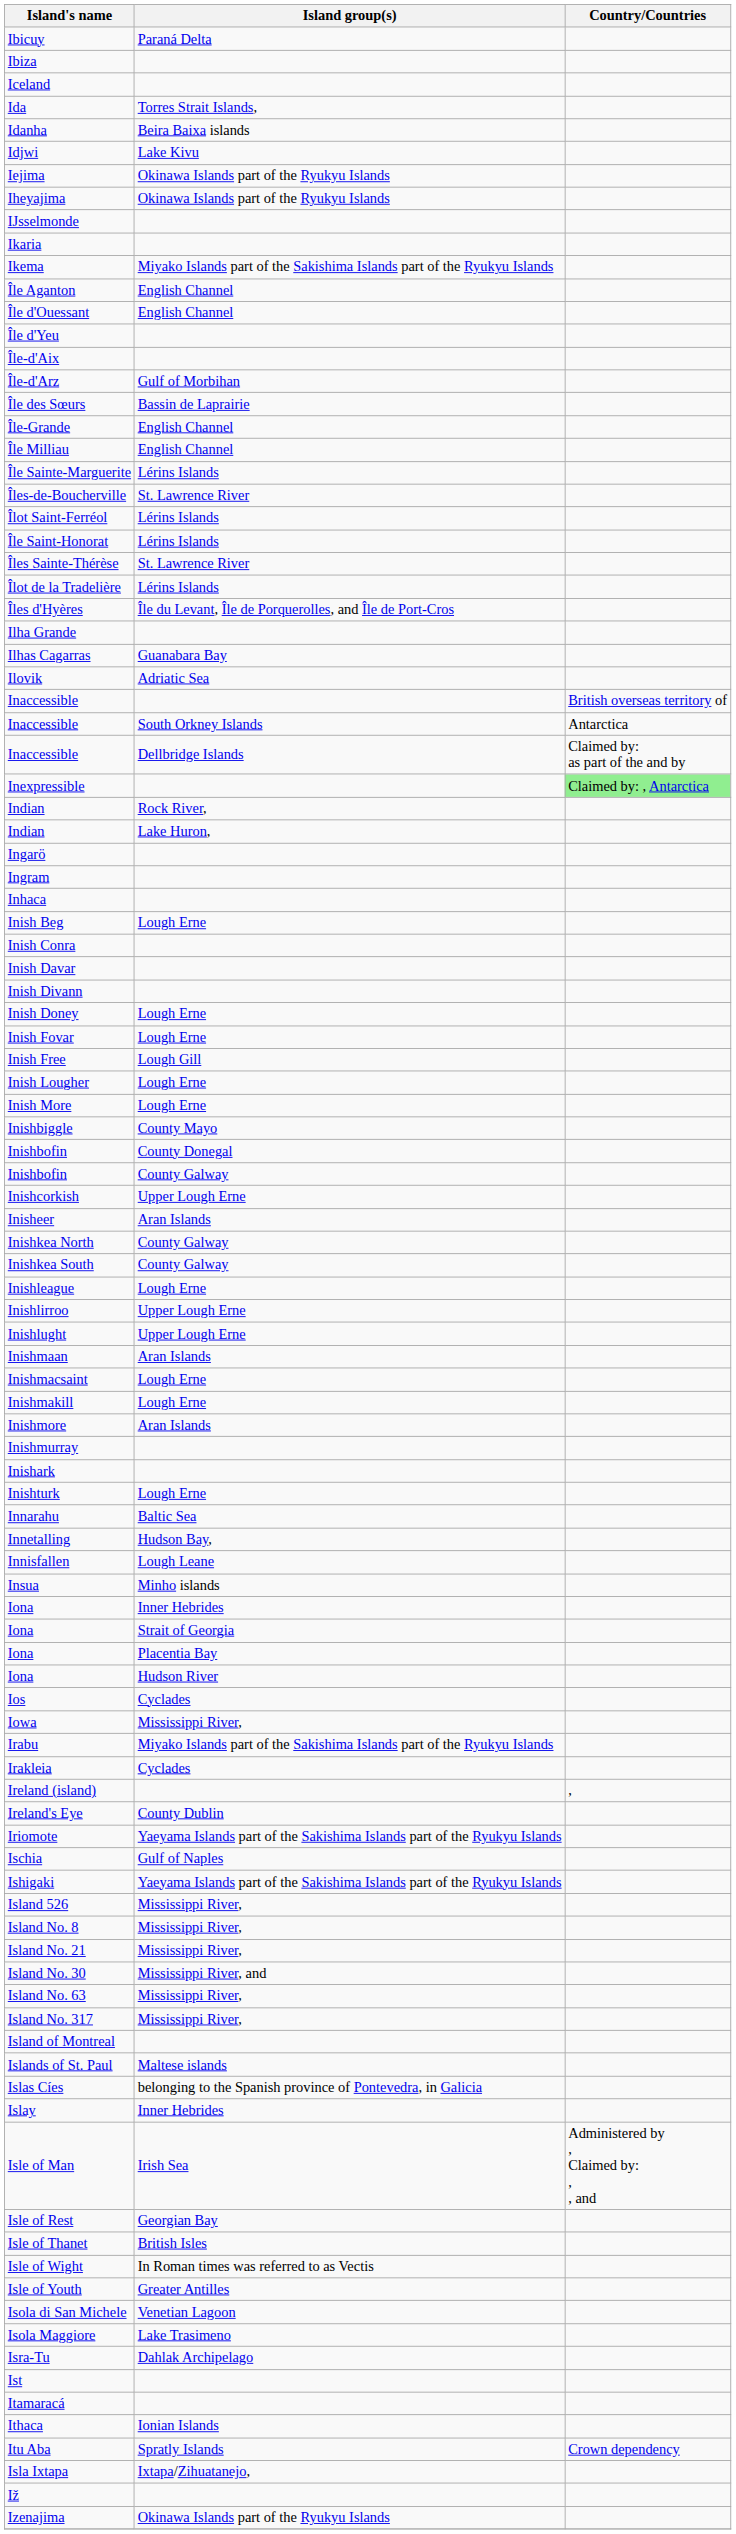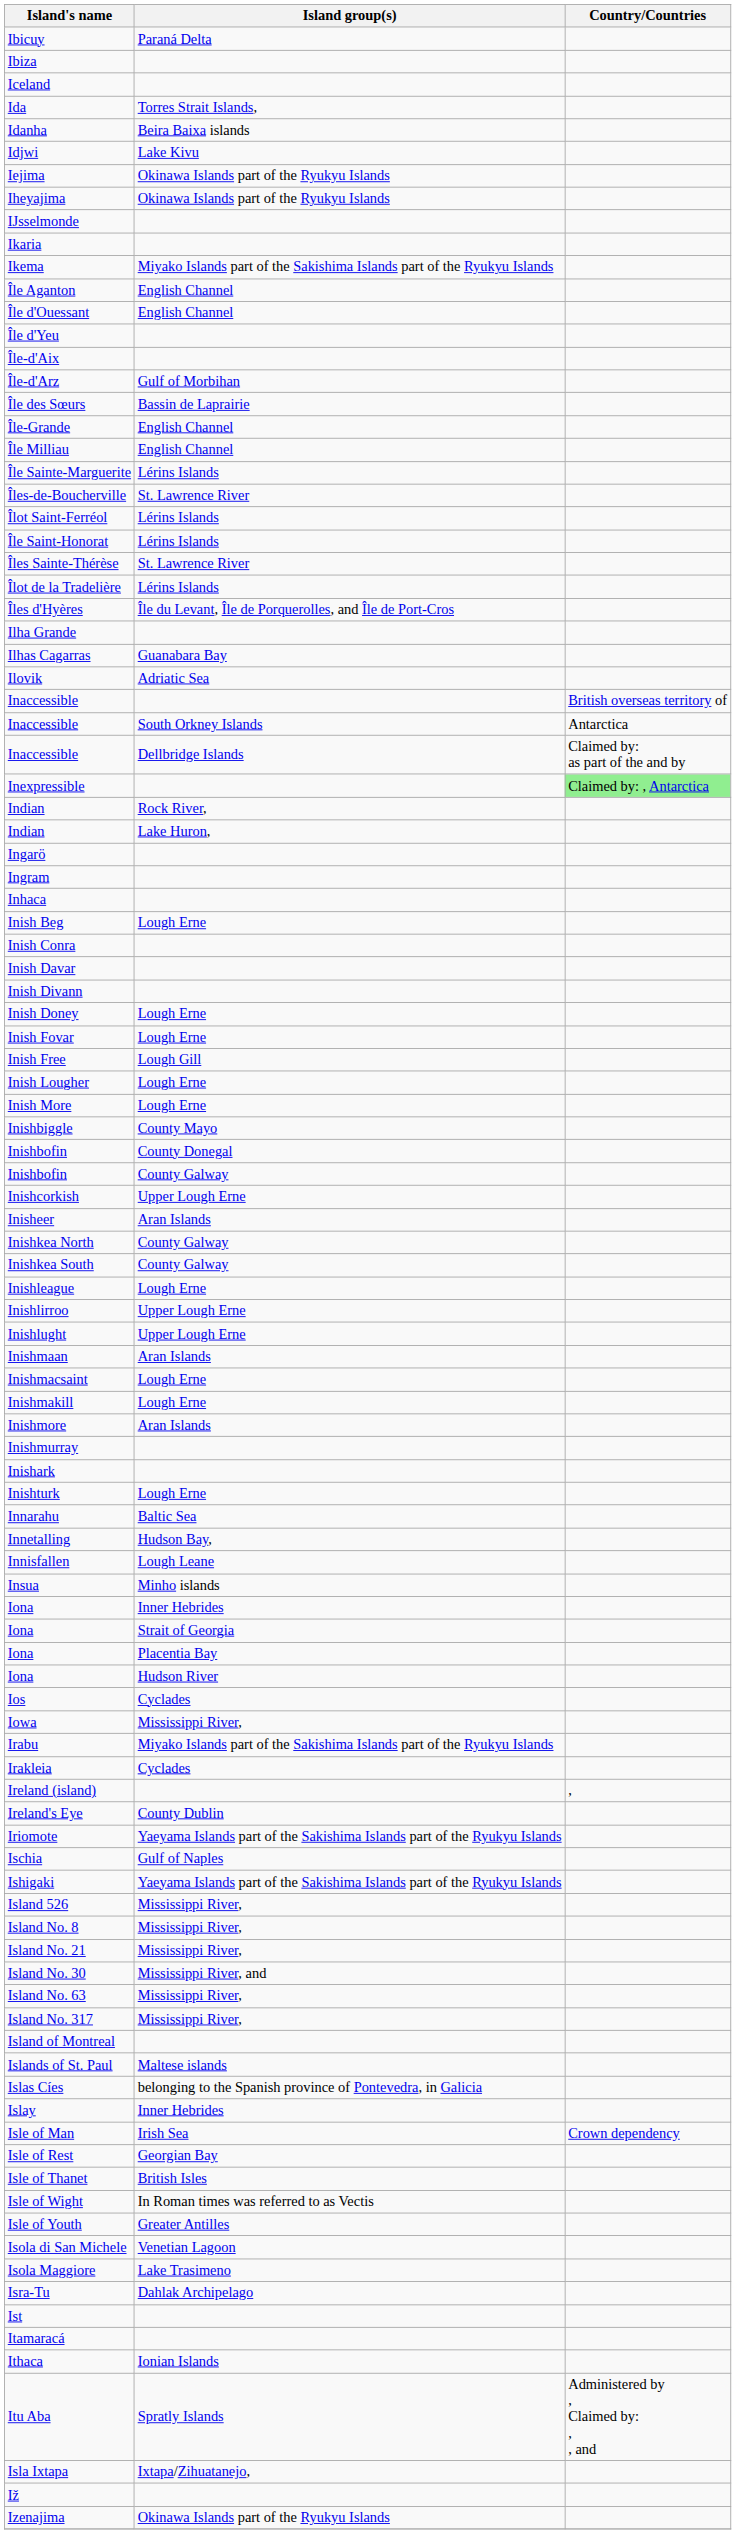 <table class="wikitable">
 <tr>
 <th>Island's name</th>
 <th>Island group(s)</th>
 <th>Country/Countries</th>
 </tr>
 <tr>
 <td><a href='#'>Ibicuy</a></td>
 <td><a href='#'>Paraná Delta</a></td>
 <td></td>
 </tr>
 <tr>
 <td><a href='#'>Ibiza</a></td>
 <td></td>
 <td></td>
 </tr>
 <tr>
 <td><a href='#'>Iceland</a></td>
 <td></td>
 <td></td>
 </tr>
 <tr>
 <td><a href='#'>Ida</a></td>
 <td><a href='#'>Torres Strait Islands</a>, </td>
 <td></td>
 </tr>
 <tr>
 <td><a href='#'>Idanha</a></td>
 <td><a href='#'>Beira Baixa</a> islands</td>
 <td></td>
 </tr>
 <tr>
 <td><a href='#'>Idjwi</a></td>
 <td><a href='#'>Lake Kivu</a></td>
 <td></td>
 </tr>
 <tr>
 <td><a href='#'>Iejima</a></td>
 <td><a href='#'>Okinawa Islands</a> part of the <a href='#'>Ryukyu Islands</a></td>
 <td></td>
 </tr>
 <tr>
 <td><a href='#'>Iheyajima</a></td>
 <td><a href='#'>Okinawa Islands</a> part of the <a href='#'>Ryukyu Islands</a></td>
 <td></td>
 </tr>
 <tr>
 <td><a href='#'>IJsselmonde</a></td>
 <td></td>
 <td></td>
 </tr>
 <tr>
 <td><a href='#'>Ikaria</a></td>
 <td></td>
 <td></td>
 </tr>
 <tr>
 <td><a href='#'>Ikema</a></td>
 <td><a href='#'>Miyako Islands</a> part of the <a href='#'>Sakishima Islands</a> part of the <a href='#'>Ryukyu Islands</a></td>
 <td></td>
 </tr>
 <tr>
 <td><a href='#'>Île Aganton</a></td>
 <td><a href='#'>English Channel</a></td>
 <td></td>
 </tr>
 <tr>
 <td><a href='#'>Île d'Ouessant</a></td>
 <td><a href='#'>English Channel</a></td>
 <td></td>
 </tr>
 <tr>
 <td><a href='#'>Île d'Yeu</a></td>
 <td></td>
 <td></td>
 </tr>
 <tr>
 <td><a href='#'>Île-d'Aix</a></td>
 <td></td>
 <td></td>
 </tr>
 <tr>
 <td><a href='#'>Île-d'Arz</a></td>
 <td><a href='#'>Gulf of Morbihan</a></td>
 <td></td>
 </tr>
 <tr>
 <td><a href='#'>Île des Sœurs</a></td>
 <td><a href='#'>Bassin de Laprairie</a></td>
 <td></td>
 </tr>
 <tr>
 <td><a href='#'>Île-Grande</a></td>
 <td><a href='#'>English Channel</a></td>
 <td></td>
 </tr>
 <tr>
 <td><a href='#'>Île Milliau</a></td>
 <td><a href='#'>English Channel</a></td>
 <td></td>
 </tr>
 <tr>
 <td><a href='#'>Île Sainte-Marguerite</a></td>
 <td><a href='#'>Lérins Islands</a></td>
 <td></td>
 </tr>
 <tr>
 <td><a href='#'>Îles-de-Boucherville</a></td>
 <td><a href='#'>St. Lawrence River</a></td>
 <td></td>
 </tr>
 <tr>
 <td><a href='#'>Îlot Saint-Ferréol</a></td>
 <td><a href='#'>Lérins Islands</a></td>
 <td></td>
 </tr>
 <tr>
 <td><a href='#'>Île Saint-Honorat</a></td>
 <td><a href='#'>Lérins Islands</a></td>
 <td></td>
 </tr>
 <tr>
 <td><a href='#'>Îles Sainte-Thérèse</a></td>
 <td><a href='#'>St. Lawrence River</a></td>
 <td></td>
 </tr>
 <tr>
 <td><a href='#'>Îlot de la Tradelière</a></td>
 <td><a href='#'>Lérins Islands</a></td>
 <td></td>
 </tr>
 <tr>
 <td><a href='#'>Îles d'Hyères</a></td>
 <td><a href='#'>Île du Levant</a>, <a href='#'>Île de Porquerolles</a>, and <a href='#'>Île de Port-Cros</a></td>
 <td></td>
 </tr>
 <tr>
 <td><a href='#'>Ilha Grande</a></td>
 <td></td>
 <td></td>
 </tr>
 <tr>
 <td><a href='#'>Ilhas Cagarras</a></td>
 <td><a href='#'>Guanabara Bay</a></td>
 <td></td>
 </tr>
 <tr>
 <td><a href='#'>Ilovik</a></td>
 <td><a href='#'>Adriatic Sea</a></td>
 <td></td>
 </tr>
 <tr>
 <td><a href='#'>Inaccessible</a></td>
 <td></td>
 <td> <a href='#'>British overseas territory</a> of </td>
 </tr>
 <tr>
 <td><a href='#'>Inaccessible</a></td>
 <td><a href='#'>South Orkney Islands</a></td>
 <td>Antarctica</td>
 </tr>
 <tr>
 <td><a href='#'>Inaccessible</a></td>
 <td><a href='#'>Dellbridge Islands</a></td>
 <td>Claimed by: <br>  as part of the  and by <br></td>
 </tr>
 <tr>
 <td><a href='#'>Inexpressible</a></td>
 <td></td>
 <td style="background: lightgreen;">Claimed by: ,  <a href='#'>Antarctica</a></td>
 </tr>
 <tr>
 <td><a href='#'>Indian</a></td>
 <td><a href='#'>Rock River</a>, </td>
 <td></td>
 </tr>
 <tr>
 <td><a href='#'>Indian</a></td>
 <td><a href='#'>Lake Huron</a>, </td>
 <td></td>
 </tr>
 <tr>
 <td><a href='#'>Ingarö</a></td>
 <td></td>
 <td></td>
 </tr>
 <tr>
 <td><a href='#'>Ingram</a></td>
 <td></td>
 <td></td>
 </tr>
 <tr>
 <td><a href='#'>Inhaca</a></td>
 <td></td>
 <td></td>
 </tr>
 <tr>
 <td><a href='#'>Inish Beg</a></td>
 <td><a href='#'>Lough Erne</a></td>
 <td></td>
 </tr>
 <tr>
 <td><a href='#'>Inish Conra</a></td>
 <td></td>
 <td></td>
 </tr>
 <tr>
 <td><a href='#'>Inish Davar</a></td>
 <td></td>
 <td></td>
 </tr>
 <tr>
 <td><a href='#'>Inish Divann</a></td>
 <td></td>
 <td></td>
 </tr>
 <tr>
 <td><a href='#'>Inish Doney</a></td>
 <td><a href='#'>Lough Erne</a></td>
 <td></td>
 </tr>
 <tr>
 <td><a href='#'>Inish Fovar</a></td>
 <td><a href='#'>Lough Erne</a></td>
 <td></td>
 </tr>
 <tr>
 <td><a href='#'>Inish Free</a></td>
 <td><a href='#'>Lough Gill</a></td>
 <td></td>
 </tr>
 <tr>
 <td><a href='#'>Inish Lougher</a></td>
 <td><a href='#'>Lough Erne</a></td>
 <td></td>
 </tr>
 <tr>
 <td><a href='#'>Inish More</a></td>
 <td><a href='#'>Lough Erne</a></td>
 <td></td>
 </tr>
 <tr>
 <td><a href='#'>Inishbiggle</a></td>
 <td><a href='#'>County Mayo</a></td>
 <td></td>
 </tr>
 <tr>
 <td><a href='#'>Inishbofin</a></td>
 <td><a href='#'>County Donegal</a></td>
 <td></td>
 </tr>
 <tr>
 <td><a href='#'>Inishbofin</a></td>
 <td><a href='#'>County Galway</a></td>
 <td></td>
 </tr>
 <tr>
 <td><a href='#'>Inishcorkish</a></td>
 <td><a href='#'>Upper Lough Erne</a></td>
 <td></td>
 </tr>
 <tr>
 <td><a href='#'>Inisheer</a></td>
 <td><a href='#'>Aran Islands</a></td>
 <td></td>
 </tr>
 <tr>
 <td><a href='#'>Inishkea North</a></td>
 <td><a href='#'>County Galway</a></td>
 <td></td>
 </tr>
 <tr>
 <td><a href='#'>Inishkea South</a></td>
 <td><a href='#'>County Galway</a></td>
 <td></td>
 </tr>
 <tr>
 <td><a href='#'>Inishleague</a></td>
 <td><a href='#'>Lough Erne</a></td>
 <td></td>
 </tr>
 <tr>
 <td><a href='#'>Inishlirroo</a></td>
 <td><a href='#'>Upper Lough Erne</a></td>
 <td></td>
 </tr>
 <tr>
 <td><a href='#'>Inishlught</a></td>
 <td><a href='#'>Upper Lough Erne</a></td>
 <td></td>
 </tr>
 <tr>
 <td><a href='#'>Inishmaan</a></td>
 <td><a href='#'>Aran Islands</a></td>
 <td></td>
 </tr>
 <tr>
 <td><a href='#'>Inishmacsaint</a></td>
 <td><a href='#'>Lough Erne</a></td>
 <td></td>
 </tr>
 <tr>
 <td><a href='#'>Inishmakill</a></td>
 <td><a href='#'>Lough Erne</a></td>
 <td></td>
 </tr>
 <tr>
 <td><a href='#'>Inishmore</a></td>
 <td><a href='#'>Aran Islands</a></td>
 <td></td>
 </tr>
 <tr>
 <td><a href='#'>Inishmurray</a></td>
 <td></td>
 <td></td>
 </tr>
 <tr>
 <td><a href='#'>Inishark</a></td>
 <td></td>
 <td></td>
 </tr>
 <tr>
 <td><a href='#'>Inishturk</a></td>
 <td><a href='#'>Lough Erne</a></td>
 <td></td>
 </tr>
 <tr>
 <td><a href='#'>Innarahu</a></td>
 <td><a href='#'>Baltic Sea</a></td>
 <td></td>
 </tr>
 <tr>
 <td><a href='#'>Innetalling</a></td>
 <td><a href='#'>Hudson Bay</a>, </td>
 <td></td>
 </tr>
 <tr>
 <td><a href='#'>Innisfallen</a></td>
 <td><a href='#'>Lough Leane</a></td>
 <td></td>
 </tr>
 <tr>
 <td><a href='#'>Insua</a></td>
 <td><a href='#'>Minho</a> islands</td>
 <td></td>
 </tr>
 <tr>
 <td><a href='#'>Iona</a></td>
 <td><a href='#'>Inner Hebrides</a></td>
 <td></td>
 </tr>
 <tr>
 <td><a href='#'>Iona</a></td>
 <td><a href='#'>Strait of Georgia</a></td>
 <td></td>
 </tr>
 <tr>
 <td><a href='#'>Iona</a></td>
 <td><a href='#'>Placentia Bay</a></td>
 <td></td>
 </tr>
 <tr>
 <td><a href='#'>Iona</a></td>
 <td><a href='#'>Hudson River</a></td>
 <td></td>
 </tr>
 <tr>
 <td><a href='#'>Ios</a></td>
 <td><a href='#'>Cyclades</a></td>
 <td></td>
 </tr>
 <tr>
 <td><a href='#'>Iowa</a></td>
 <td><a href='#'>Mississippi River</a>, </td>
 <td></td>
 </tr>
 <tr>
 <td><a href='#'>Irabu</a></td>
 <td><a href='#'>Miyako Islands</a> part of the <a href='#'>Sakishima Islands</a> part of the <a href='#'>Ryukyu Islands</a></td>
 <td></td>
 </tr>
 <tr>
 <td><a href='#'>Irakleia</a></td>
 <td><a href='#'>Cyclades</a></td>
 <td></td>
 </tr>
 <tr>
 <td><a href='#'>Ireland (island)</a></td>
 <td></td>
 <td>, </td>
 </tr>
 <tr>
 <td><a href='#'>Ireland's Eye</a></td>
 <td><a href='#'>County Dublin</a></td>
 <td></td>
 </tr>
 <tr>
 <td><a href='#'>Iriomote</a></td>
 <td><a href='#'>Yaeyama Islands</a> part of the <a href='#'>Sakishima Islands</a> part of the <a href='#'>Ryukyu Islands</a></td>
 <td></td>
 </tr>
 <tr>
 <td><a href='#'>Ischia</a></td>
 <td><a href='#'>Gulf of Naples</a></td>
 <td></td>
 </tr>
 <tr>
 <td><a href='#'>Ishigaki</a></td>
 <td><a href='#'>Yaeyama Islands</a> part of the <a href='#'>Sakishima Islands</a> part of the <a href='#'>Ryukyu Islands</a></td>
 <td></td>
 </tr>
 <tr>
 <td><a href='#'>Island 526</a></td>
 <td><a href='#'>Mississippi River</a>, </td>
 <td></td>
 </tr>
 <tr>
 <td><a href='#'>Island No. 8</a></td>
 <td><a href='#'>Mississippi River</a>, </td>
 <td></td>
 </tr>
 <tr>
 <td><a href='#'>Island No. 21</a></td>
 <td><a href='#'>Mississippi River</a>, </td>
 <td></td>
 </tr>
 <tr>
 <td><a href='#'>Island No. 30</a></td>
 <td><a href='#'>Mississippi River</a>,  and </td>
 <td></td>
 </tr>
 <tr>
 <td><a href='#'>Island No. 63</a></td>
 <td><a href='#'>Mississippi River</a>, </td>
 <td></td>
 </tr>
 <tr>
 <td><a href='#'>Island No. 317</a></td>
 <td><a href='#'>Mississippi River</a>, </td>
 <td></td>
 </tr>
 <tr>
 <td><a href='#'>Island of Montreal</a></td>
 <td></td>
 <td></td>
 </tr>
 <tr>
 <td><a href='#'>Islands of St. Paul</a></td>
 <td><a href='#'>Maltese islands</a></td>
 <td></td>
 </tr>
 <tr>
 <td><a href='#'>Islas Cíes</a></td>
 <td>belonging to the Spanish province of <a href='#'>Pontevedra</a>, in <a href='#'>Galicia</a></td>
 <td></td>
 </tr>
 <tr>
 <td><a href='#'>Islay</a></td>
 <td><a href='#'>Inner Hebrides</a></td>
 <td></td>
 </tr>
 <tr>
 <td><a href='#'>Isle of Man</a></td>
 <td><a href='#'>Irish Sea</a></td>
-<td>Administered by <br> , <br>Claimed by: <br> , <br>, and <br> </td>
+<td> <a href='#'>Crown dependency</a></td>
 </tr>
 <tr>
 <td><a href='#'>Isle of Rest</a></td>
 <td><a href='#'>Georgian Bay</a></td>
 <td></td>
 </tr>
 <tr>
 <td><a href='#'>Isle of Thanet</a></td>
 <td><a href='#'>British Isles</a></td>
 <td></td>
 </tr>
 <tr>
 <td><a href='#'>Isle of Wight</a></td>
 <td>In Roman times was referred to as Vectis</td>
 <td></td>
 </tr>
 <tr>
 <td><a href='#'>Isle of Youth</a></td>
 <td><a href='#'>Greater Antilles</a></td>
 <td></td>
 </tr>
 <tr>
 <td><a href='#'>Isola di San Michele</a></td>
 <td><a href='#'>Venetian Lagoon</a></td>
 <td></td>
 </tr>
 <tr>
 <td><a href='#'>Isola Maggiore</a></td>
 <td><a href='#'>Lake Trasimeno</a></td>
 <td></td>
 </tr>
 <tr>
 <td><a href='#'>Isra-Tu</a></td>
 <td><a href='#'>Dahlak Archipelago</a></td>
 <td></td>
 </tr>
 <tr>
 <td><a href='#'>Ist</a></td>
 <td></td>
 <td></td>
 </tr>
 <tr>
 <td><a href='#'>Itamaracá</a></td>
 <td></td>
 <td></td>
 </tr>
 <tr>
 <td><a href='#'>Ithaca</a></td>
 <td><a href='#'>Ionian Islands</a></td>
 <td></td>
 </tr>
 <tr>
 <td><a href='#'>Itu Aba</a></td>
 <td><a href='#'>Spratly Islands</a></td>
-<td> <a href='#'>Crown dependency</a></td>
+<td>Administered by <br> , <br>Claimed by: <br> , <br>, and <br> </td>
 </tr>
 <tr>
 <td><a href='#'>Isla Ixtapa</a></td>
 <td><a href='#'>Ixtapa</a>/<a href='#'>Zihuatanejo</a>, </td>
 <td></td>
 </tr>
 <tr>
 <td><a href='#'>Iž</a></td>
 <td></td>
 <td></td>
 </tr>
 <tr>
 <td><a href='#'>Izenajima</a></td>
 <td><a href='#'>Okinawa Islands</a> part of the <a href='#'>Ryukyu Islands</a></td>
 <td></td>
 </tr>
 <tr>
 </tr>
 </table>
